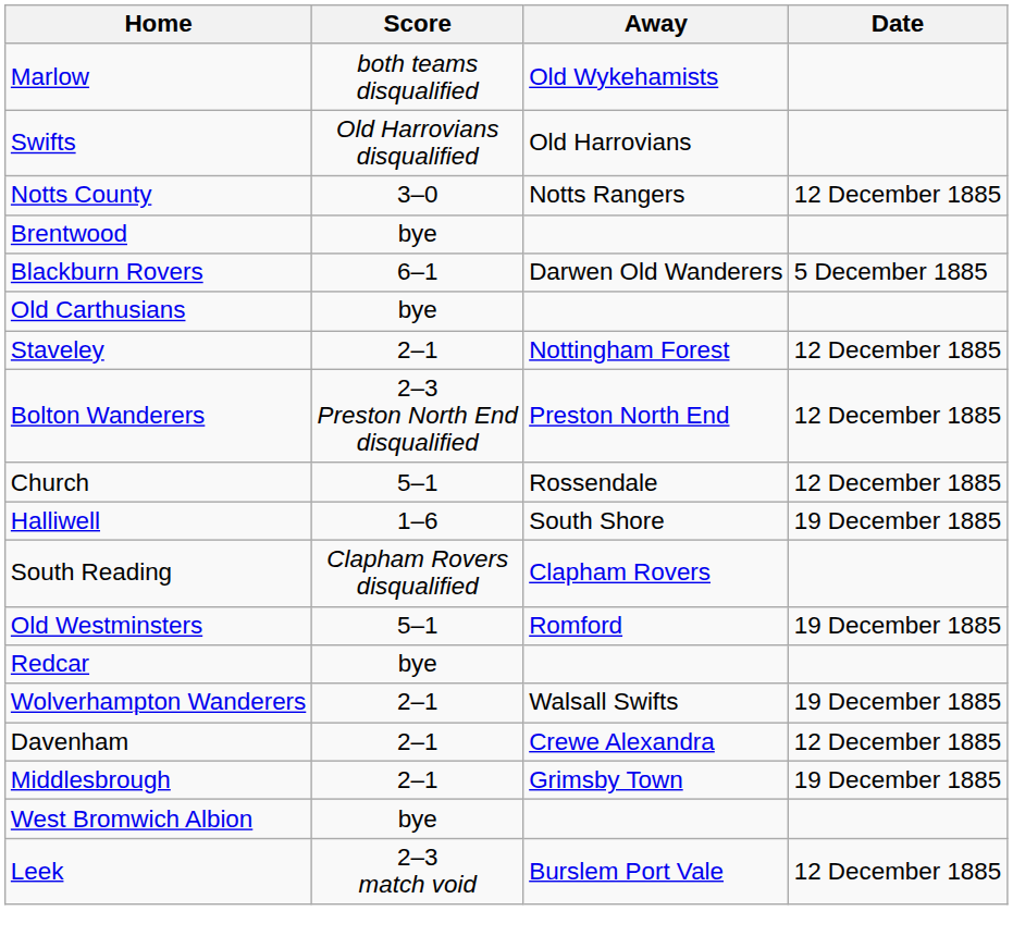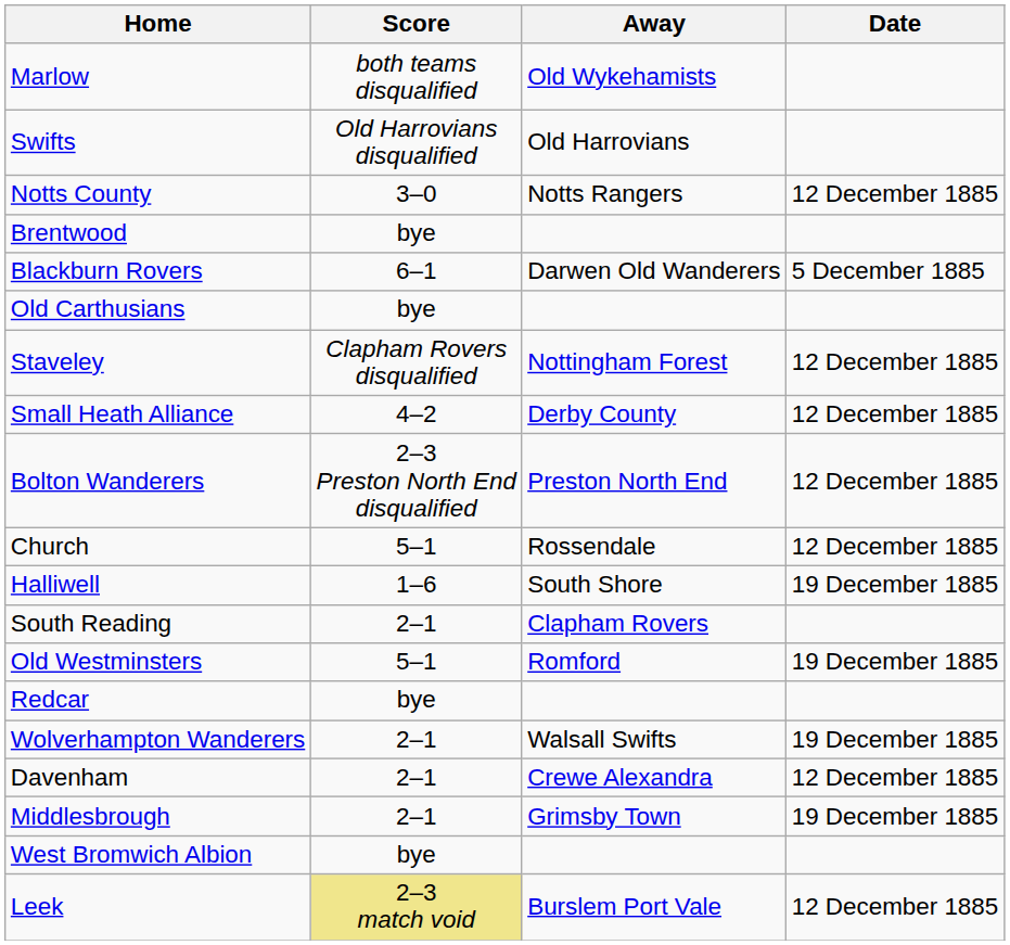 <table class="wikitable">
 <tr>
 <th>Home</th>
 <th>Score</th>
 <th>Away</th>
 <th>Date</th>
 </tr>
 <tr>
 <td><a href='#'>Marlow</a></td>
 <td align=center><em>both teams<br>disqualified</em></td>
 <td><a href='#'>Old Wykehamists</a></td>
 <td></td>
 </tr>
 <tr>
 <td><a href='#'>Swifts</a></td>
 <td align=center><em>Old Harrovians<br>disqualified</em></td>
 <td>Old Harrovians</td>
 <td></td>
 </tr>
 <tr>
 <td><a href='#'>Notts County</a></td>
 <td align=center>3–0</td>
 <td>Notts Rangers</td>
 <td>12 December 1885</td>
 </tr>
 <tr>
 <td><a href='#'>Brentwood</a></td>
 <td align=center>bye</td>
 <td></td>
 <td></td>
 </tr>
 <tr>
 <td><a href='#'>Blackburn Rovers</a></td>
 <td align=center>6–1</td>
 <td>Darwen Old Wanderers</td>
 <td>5 December 1885</td>
 </tr>
 <tr>
 <td><a href='#'>Old Carthusians</a></td>
 <td align=center>bye</td>
 <td></td>
 <td></td>
 </tr>
 <tr>
 <td><a href='#'>Staveley</a></td>
-<td align=center>2–1</td>
+<td align=center><em>Clapham Rovers<br>disqualified</em></td>
 <td><a href='#'>Nottingham Forest</a></td>
+<td>12 December 1885</td>
+</tr>
+<tr>
+<td><a href='#'>Small Heath Alliance</a></td>
+<td align=center>4–2</td>
+<td><a href='#'>Derby County</a></td>
 <td>12 December 1885</td>
 </tr>
 <tr>
 <td><a href='#'>Bolton Wanderers</a></td>
 <td align=center>2–3<br><em>Preston North End<br>disqualified</em></td>
 <td><a href='#'>Preston North End</a></td>
 <td>12 December 1885</td>
 </tr>
 <tr>
 <td>Church</td>
 <td align=center>5–1</td>
 <td>Rossendale</td>
 <td>12 December 1885</td>
 </tr>
 <tr>
 <td><a href='#'>Halliwell</a></td>
 <td align=center>1–6</td>
 <td>South Shore</td>
 <td>19 December 1885</td>
 </tr>
 <tr>
 <td>South Reading</td>
-<td align=center><em>Clapham Rovers<br>disqualified</em></td>
+<td align=center>2–1</td>
 <td><a href='#'>Clapham Rovers</a></td>
 <td></td>
 </tr>
 <tr>
 <td><a href='#'>Old Westminsters</a></td>
 <td align=center>5–1</td>
 <td><a href='#'>Romford</a></td>
 <td>19 December 1885</td>
 </tr>
 <tr>
 <td><a href='#'>Redcar</a></td>
 <td align=center>bye</td>
 <td></td>
 <td></td>
 </tr>
 <tr>
 <td><a href='#'>Wolverhampton Wanderers</a></td>
 <td align=center>2–1</td>
 <td>Walsall Swifts</td>
 <td>19 December 1885</td>
 </tr>
 <tr>
 <td>Davenham</td>
 <td align=center>2–1</td>
 <td><a href='#'>Crewe Alexandra</a></td>
 <td>12 December 1885</td>
 </tr>
 <tr>
 <td><a href='#'>Middlesbrough</a></td>
 <td align=center>2–1</td>
 <td><a href='#'>Grimsby Town</a></td>
 <td>19 December 1885</td>
 </tr>
 <tr>
 <td><a href='#'>West Bromwich Albion</a></td>
 <td align=center>bye</td>
 <td></td>
 <td></td>
 </tr>
 <tr>
 <td><a href='#'>Leek</a></td>
-<td align=center>2–3<br><em>match void</em></td>
+<td align=center style="background: khaki;">2–3<br><em>match void</em></td>
 <td><a href='#'>Burslem Port Vale</a></td>
 <td>12 December 1885</td>
 </tr>
 </table>
